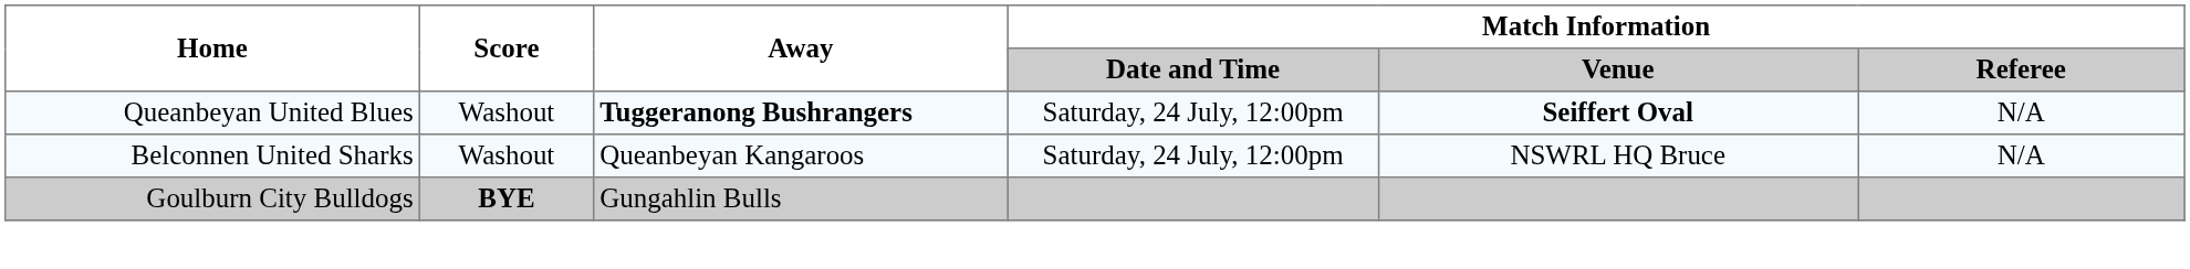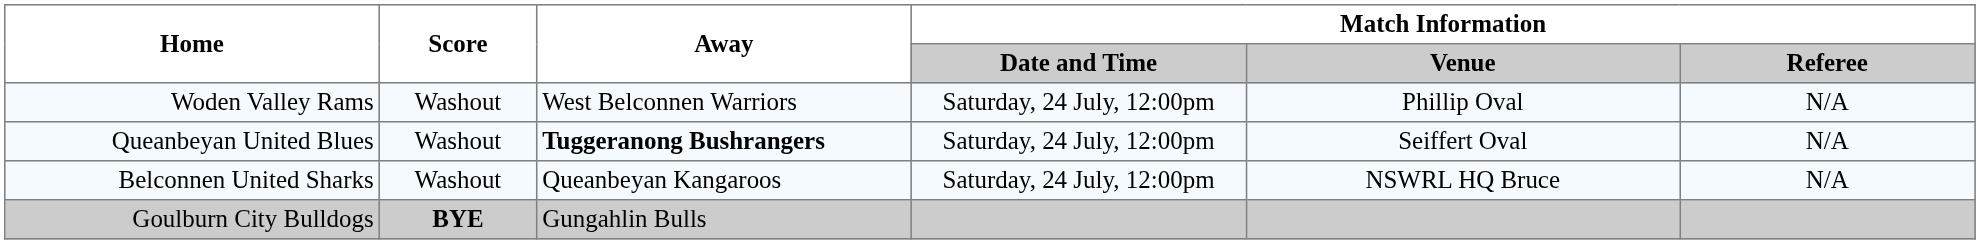 <table border="1" cellpadding="3" cellspacing="0" width="100%" style="border-collapse:collapse;  text-align:center;">
 <tr>
 <th rowspan="2" width="19%">Home</th>
 <th rowspan="2" width="8%">Score</th>
 <th rowspan="2" width="19%">Away</th>
 <th colspan="3">Match Information</th>
 </tr>
 <tr bgcolor="#CCCCCC">
 <th width="17%">Date and Time</th>
 <th width="22%">Venue</th>
 <th width="50%">Referee</th>
 </tr>
 <tr style="text-align:center; background:#f5faff;">
+<td align="right">Woden Valley Rams </td>
+<td>Washout</td>
+<td align="left"> West Belconnen Warriors</td>
+<td>Saturday, 24 July, 12:00pm</td>
+<td>Phillip Oval</td>
+<td>N/A</td>
+</tr>
+<tr style="text-align:center; background:#f5faff;">
 <td align="right">Queanbeyan United Blues </td>
 <td>Washout</td>
 <td align="left"><strong> Tuggeranong Bushrangers</strong></td>
 <td>Saturday, 24 July, 12:00pm</td>
-<td><strong>Seiffert Oval</strong></td>
+<td>Seiffert Oval</td>
 <td>N/A</td>
 </tr>
 <tr style="text-align:center; background:#f5faff;">
 <td align="right">Belconnen United Sharks </td>
 <td>Washout</td>
 <td align="left"> Queanbeyan Kangaroos</td>
 <td>Saturday, 24 July, 12:00pm</td>
 <td>NSWRL HQ Bruce</td>
 <td>N/A</td>
 </tr>
 <tr style="text-align:center; background:#CCCCCC;">
 <td align="right">Goulburn City Bulldogs </td>
 <td><strong>BYE</strong></td>
 <td align="left"> Gungahlin Bulls</td>
 <td></td>
 <td></td>
 <td></td>
 </tr>
 </table>
